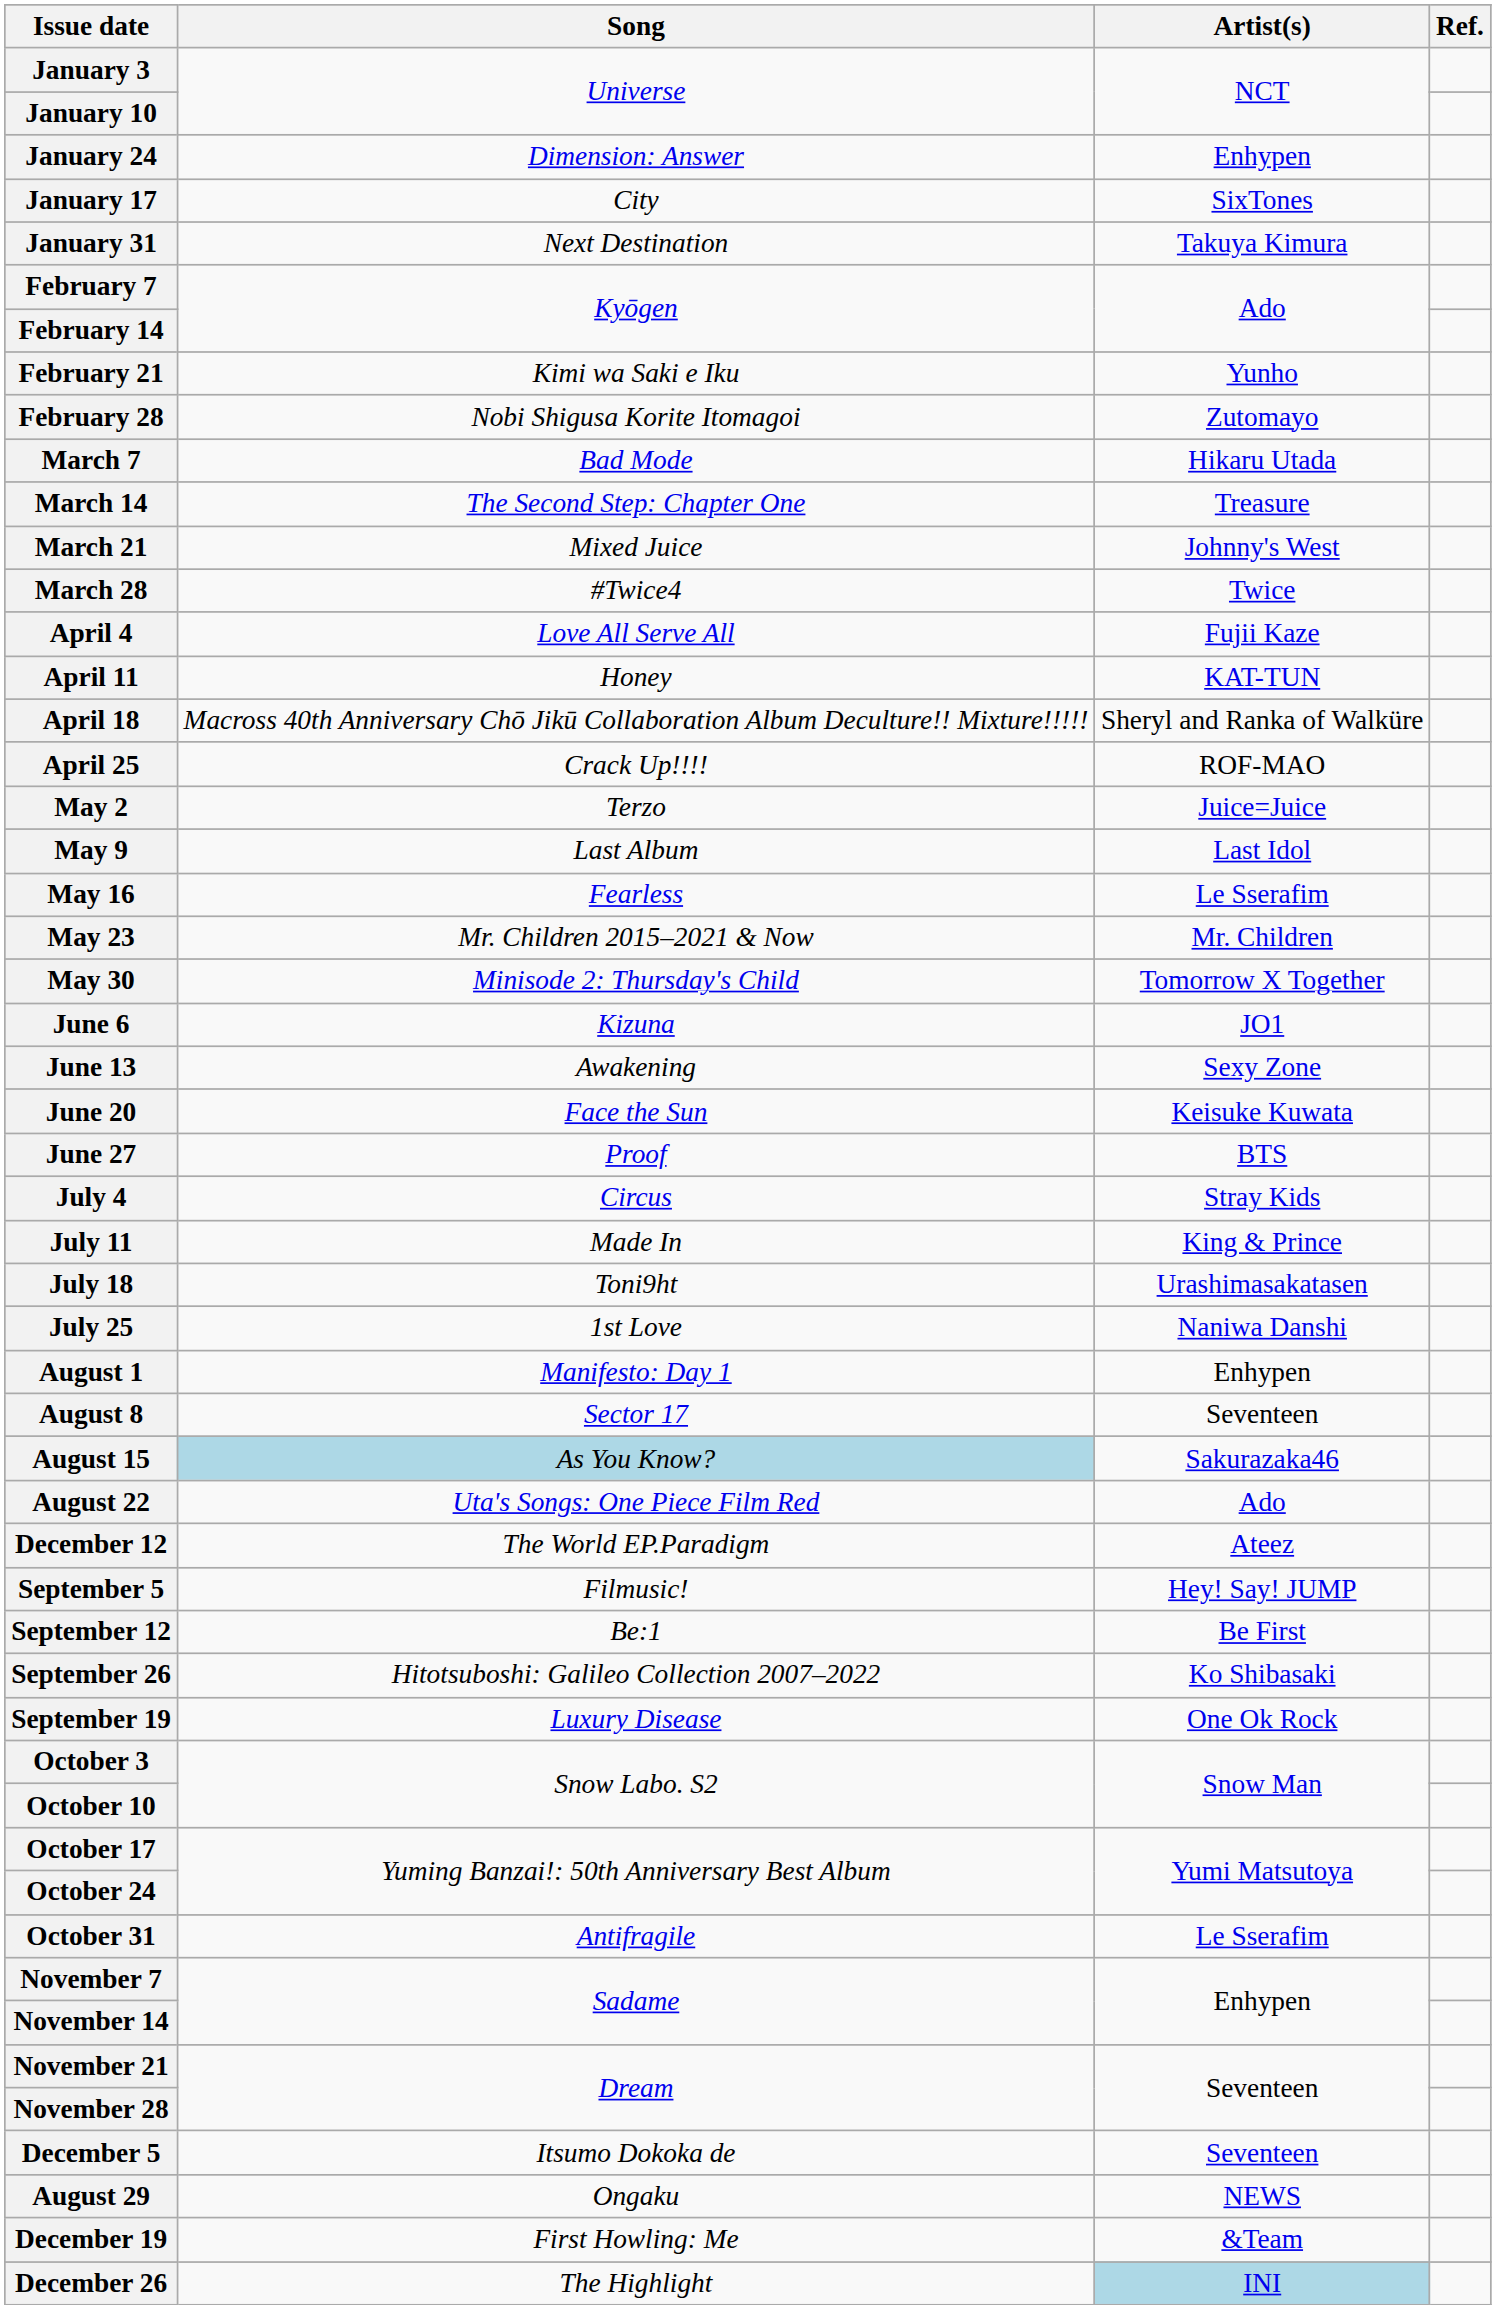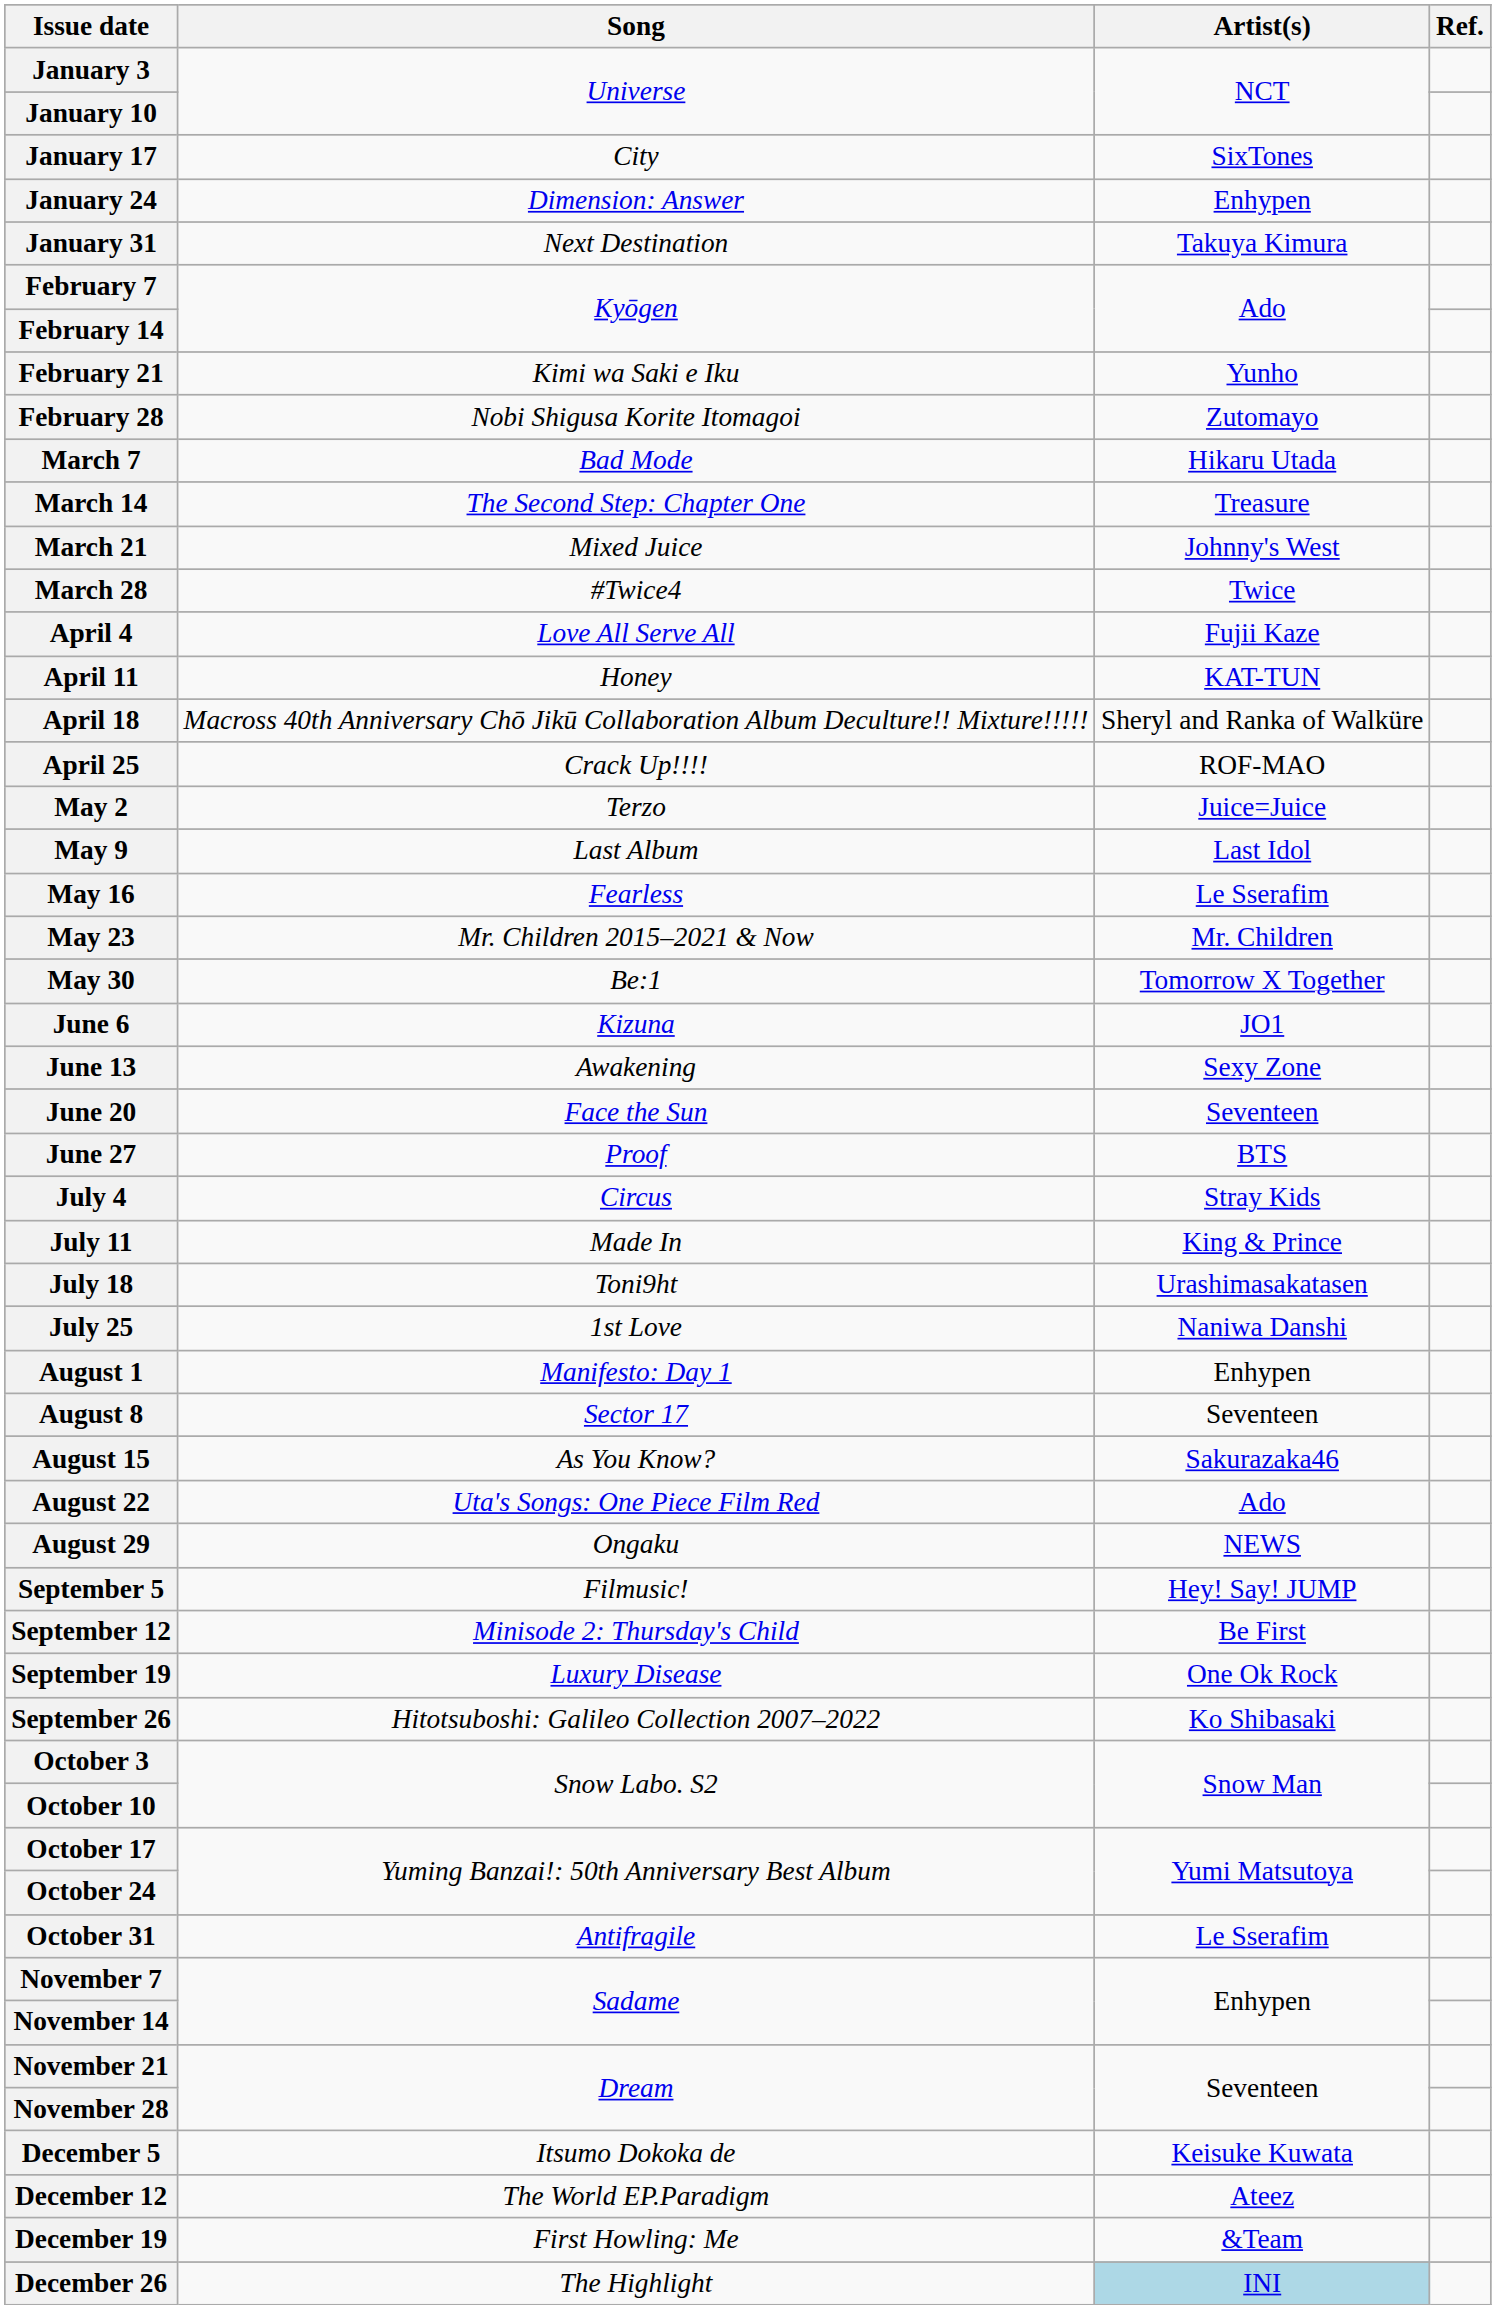 <table class="wikitable plainrowheaders" style="text-align: center">
 <tr>
 <th>Issue date</th>
 <th>Song</th>
 <th>Artist(s)</th>
 <th>Ref.</th>
 </tr>
 <tr>
 <th scope="row">January 3</th>
 <td rowspan=2><em><a href='#'>Universe</a></em></td>
 <td rowspan=2><a href='#'>NCT</a></td>
 <td></td>
 </tr>
 <tr>
 <th scope="row">January 10</th>
 <td></td>
 </tr>
 <tr>
+<th scope="row">January 17</th>
+<td><em>City</em></td>
+<td><a href='#'>SixTones</a></td>
+<td></td>
+</tr>
+<tr>
 <th scope="row">January 24</th>
 <td><em><a href='#'>Dimension: Answer</a></em></td>
 <td><a href='#'>Enhypen</a></td>
-<td></td>
-</tr>
-<tr>
-<th scope="row">January 17</th>
-<td><em>City</em></td>
-<td><a href='#'>SixTones</a></td>
 <td></td>
 </tr>
 <tr>
 <th scope="row">January 31</th>
 <td><em>Next Destination</em></td>
 <td><a href='#'>Takuya Kimura</a></td>
 <td></td>
 </tr>
 <tr>
 <th scope="row">February 7</th>
 <td rowspan="2"><em><a href='#'>Kyōgen</a></em></td>
 <td rowspan="2"><a href='#'>Ado</a></td>
 <td></td>
 </tr>
 <tr>
 <th scope="row">February 14</th>
 <td></td>
 </tr>
 <tr>
 <th scope="row">February 21</th>
 <td><em>Kimi wa Saki e Iku</em></td>
 <td><a href='#'>Yunho</a></td>
 <td></td>
 </tr>
 <tr>
 <th scope="row">February 28</th>
 <td><em>Nobi Shigusa Korite Itomagoi</em></td>
 <td><a href='#'>Zutomayo</a></td>
 <td></td>
 </tr>
 <tr>
 <th scope="row">March 7</th>
 <td><em><a href='#'>Bad Mode</a></em></td>
 <td><a href='#'>Hikaru Utada</a></td>
 <td></td>
 </tr>
 <tr>
 <th scope="row">March 14</th>
 <td><em><a href='#'>The Second Step: Chapter One</a></em></td>
 <td><a href='#'>Treasure</a></td>
 <td></td>
 </tr>
 <tr>
 <th scope="row">March 21</th>
 <td><em>Mixed Juice</em></td>
 <td><a href='#'>Johnny's West</a></td>
 <td></td>
 </tr>
 <tr>
 <th scope="row">March 28</th>
 <td><em>#Twice4</em></td>
 <td><a href='#'>Twice</a></td>
 <td></td>
 </tr>
 <tr>
 <th scope="row">April 4</th>
 <td><em><a href='#'>Love All Serve All</a></em></td>
 <td><a href='#'>Fujii Kaze</a></td>
 <td></td>
 </tr>
 <tr>
 <th scope="row">April 11</th>
 <td><em>Honey</em></td>
 <td><a href='#'>KAT-TUN</a></td>
 <td></td>
 </tr>
 <tr>
 <th scope="row">April 18</th>
 <td><em>Macross 40th Anniversary Chō Jikū Collaboration Album Deculture!! Mixture!!!!!</em></td>
 <td>Sheryl and Ranka of Walküre</td>
 <td></td>
 </tr>
 <tr>
 <th scope="row">April 25</th>
 <td><em>Crack Up!!!!</em></td>
 <td>ROF-MAO</td>
 <td></td>
 </tr>
 <tr>
 <th scope="row">May 2</th>
 <td><em>Terzo</em></td>
 <td><a href='#'>Juice=Juice</a></td>
 <td></td>
 </tr>
 <tr>
 <th scope="row">May 9</th>
 <td><em>Last Album</em></td>
 <td><a href='#'>Last Idol</a></td>
 <td></td>
 </tr>
 <tr>
 <th scope="row">May 16</th>
 <td><em><a href='#'>Fearless</a></em></td>
 <td><a href='#'>Le Sserafim</a></td>
 <td></td>
 </tr>
 <tr>
 <th scope="row">May 23</th>
 <td><em>Mr. Children 2015–2021 & Now</em></td>
 <td><a href='#'>Mr. Children</a></td>
 <td></td>
 </tr>
 <tr>
 <th scope="row">May 30</th>
-<td><em><a href='#'>Minisode 2: Thursday's Child</a></em></td>
+<td><em>Be:1</em></td>
 <td><a href='#'>Tomorrow X Together</a></td>
 <td></td>
 </tr>
 <tr>
 <th scope="row">June 6</th>
 <td><em><a href='#'>Kizuna</a></em></td>
 <td><a href='#'>JO1</a></td>
 <td></td>
 </tr>
 <tr>
 <th scope="row">June 13</th>
 <td><em>Awakening</em></td>
 <td><a href='#'>Sexy Zone</a></td>
 <td></td>
 </tr>
 <tr>
 <th scope="row">June 20</th>
 <td><em><a href='#'>Face the Sun</a></em></td>
-<td><a href='#'>Keisuke Kuwata</a></td>
+<td><a href='#'>Seventeen</a></td>
 <td></td>
 </tr>
 <tr>
 <th scope="row">June 27</th>
 <td><em><a href='#'>Proof</a></em></td>
 <td><a href='#'>BTS</a></td>
 <td></td>
 </tr>
 <tr>
 <th scope="row">July 4</th>
 <td><em><a href='#'>Circus</a></em></td>
 <td><a href='#'>Stray Kids</a></td>
 <td></td>
 </tr>
 <tr>
 <th scope="row">July 11</th>
 <td><em>Made In</em></td>
 <td><a href='#'>King & Prince</a></td>
 <td></td>
 </tr>
 <tr>
 <th scope="row">July 18</th>
 <td><em>Toni9ht</em></td>
 <td><a href='#'>Urashimasakatasen</a></td>
 <td></td>
 </tr>
 <tr>
 <th scope="row">July 25</th>
 <td><em>1st Love</em></td>
 <td><a href='#'>Naniwa Danshi</a></td>
 <td></td>
 </tr>
 <tr>
 <th scope="row">August 1</th>
 <td><em><a href='#'>Manifesto: Day 1</a></em></td>
 <td>Enhypen</td>
 <td></td>
 </tr>
 <tr>
 <th scope="row">August 8</th>
 <td><em><a href='#'>Sector 17</a></em></td>
 <td>Seventeen</td>
 <td></td>
 </tr>
 <tr>
 <th scope="row">August 15</th>
-<td style="background: lightblue;"><em>As You Know?</em></td>
+<td><em>As You Know?</em></td>
 <td><a href='#'>Sakurazaka46</a></td>
 <td></td>
 </tr>
 <tr>
 <th scope="row">August 22</th>
 <td><em><a href='#'>Uta's Songs: One Piece Film Red</a></em></td>
 <td><a href='#'>Ado</a></td>
 <td></td>
 </tr>
 <tr>
-<th scope="row">December 12</th>
-<td><em>The World EP.Paradigm</em></td>
-<td><a href='#'>Ateez</a></td>
+<th scope="row">August 29</th>
+<td><em>Ongaku</em></td>
+<td><a href='#'>NEWS</a></td>
 <td></td>
 </tr>
 <tr>
 <th scope="row">September 5</th>
 <td><em>Filmusic!</em></td>
 <td><a href='#'>Hey! Say! JUMP</a></td>
 <td></td>
 </tr>
 <tr>
 <th scope="row">September 12</th>
-<td><em>Be:1</em></td>
+<td><em><a href='#'>Minisode 2: Thursday's Child</a></em></td>
 <td><a href='#'>Be First</a></td>
+<td></td>
+</tr>
+<tr>
+<th scope="row">September 19</th>
+<td><em><a href='#'>Luxury Disease</a></em></td>
+<td><a href='#'>One Ok Rock</a></td>
 <td></td>
 </tr>
 <tr>
 <th scope="row">September 26</th>
 <td><em>Hitotsuboshi: Galileo Collection 2007–2022</em></td>
 <td><a href='#'>Ko Shibasaki</a></td>
-<td></td>
-</tr>
-<tr>
-<th scope="row">September 19</th>
-<td><em><a href='#'>Luxury Disease</a></em></td>
-<td><a href='#'>One Ok Rock</a></td>
 <td></td>
 </tr>
 <tr>
 <th scope="row">October 3</th>
 <td rowspan="2"><em>Snow Labo. S2</em></td>
 <td rowspan="2"><a href='#'>Snow Man</a></td>
 <td></td>
 </tr>
 <tr>
 <th scope="row">October 10</th>
 <td></td>
 </tr>
 <tr>
 <th scope="row">October 17</th>
 <td rowspan="2"><em>Yuming Banzai!: 50th Anniversary Best Album</em></td>
 <td rowspan="2"><a href='#'>Yumi Matsutoya</a></td>
 <td></td>
 </tr>
 <tr>
 <th scope="row">October 24</th>
 <td></td>
 </tr>
 <tr>
 <th scope="row">October 31</th>
 <td><em><a href='#'>Antifragile</a></em></td>
 <td><a href='#'>Le Sserafim</a></td>
 <td></td>
 </tr>
 <tr>
 <th scope="row">November 7</th>
 <td rowspan="2"><em><a href='#'>Sadame</a></em></td>
 <td rowspan="2">Enhypen</td>
 <td></td>
 </tr>
 <tr>
 <th scope="row">November 14</th>
 <td></td>
 </tr>
 <tr>
 <th scope="row">November 21</th>
 <td rowspan="2"><em><a href='#'>Dream</a></em></td>
 <td rowspan="2">Seventeen</td>
 <td></td>
 </tr>
 <tr>
 <th scope="row">November 28</th>
 <td></td>
 </tr>
 <tr>
 <th scope="row">December 5</th>
 <td><em>Itsumo Dokoka de</em></td>
-<td><a href='#'>Seventeen</a></td>
+<td><a href='#'>Keisuke Kuwata</a></td>
 <td></td>
 </tr>
 <tr>
-<th scope="row">August 29</th>
-<td><em>Ongaku</em></td>
-<td><a href='#'>NEWS</a></td>
+<th scope="row">December 12</th>
+<td><em>The World EP.Paradigm</em></td>
+<td><a href='#'>Ateez</a></td>
 <td></td>
 </tr>
 <tr>
 <th scope="row">December 19</th>
 <td><em>First Howling: Me</em></td>
 <td><a href='#'>&Team</a></td>
 <td></td>
 </tr>
 <tr>
 <th scope="row">December 26</th>
 <td><em>The Highlight</em></td>
 <td style="background: lightblue;"><a href='#'>INI</a></td>
 <td></td>
 </tr>
 </table>
